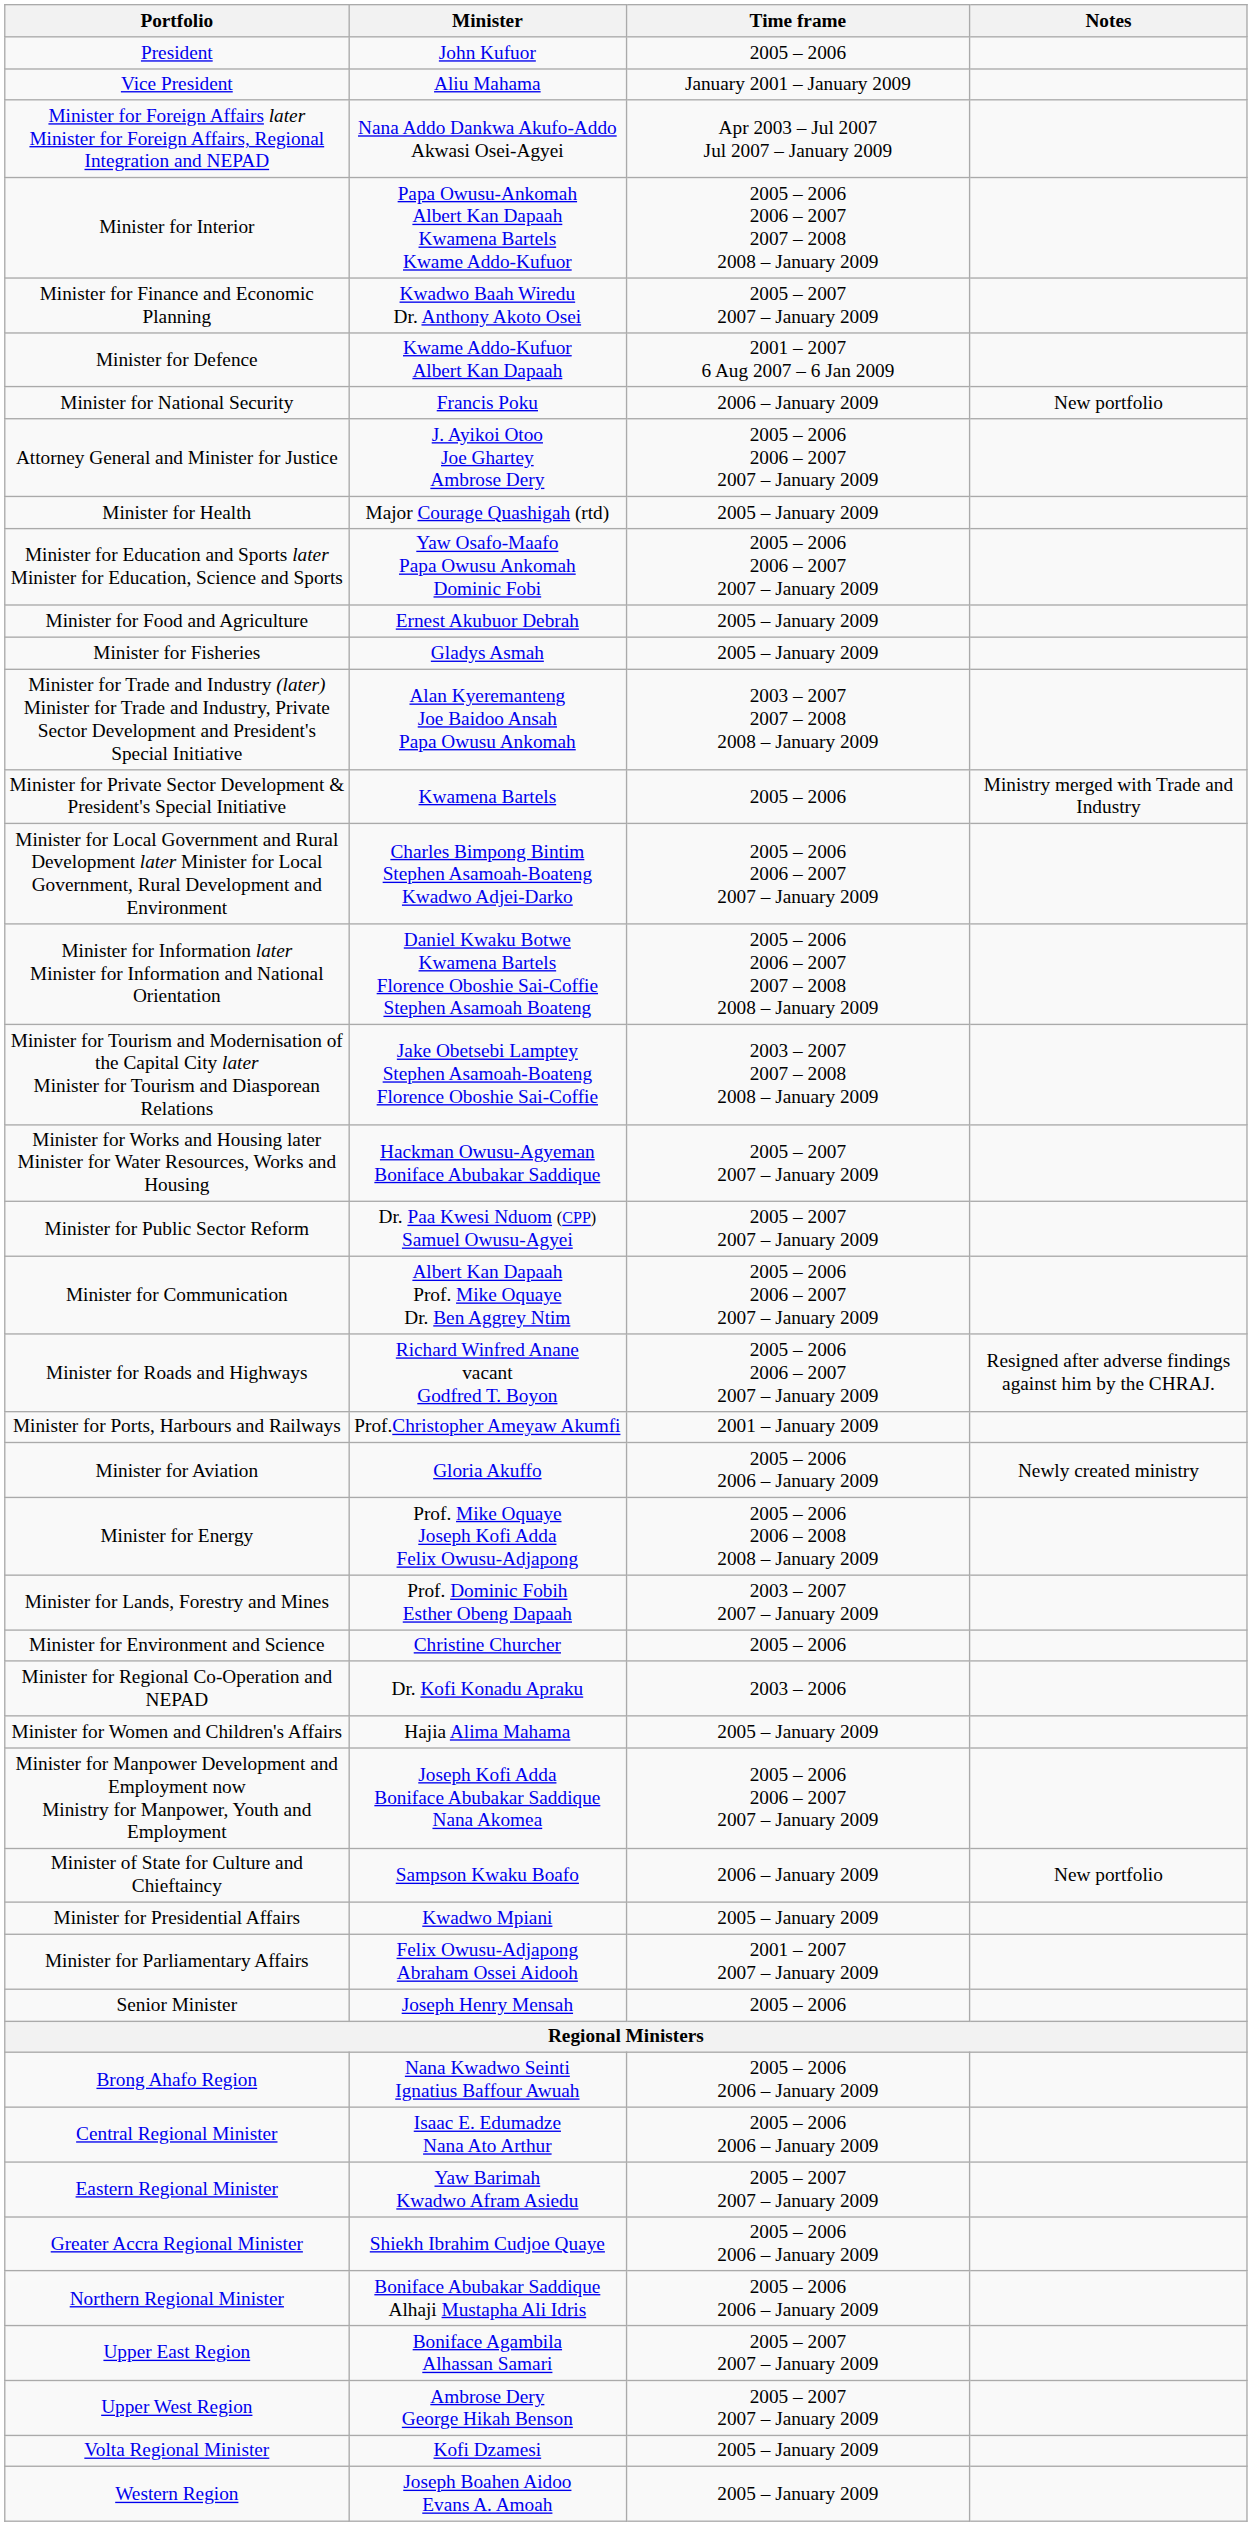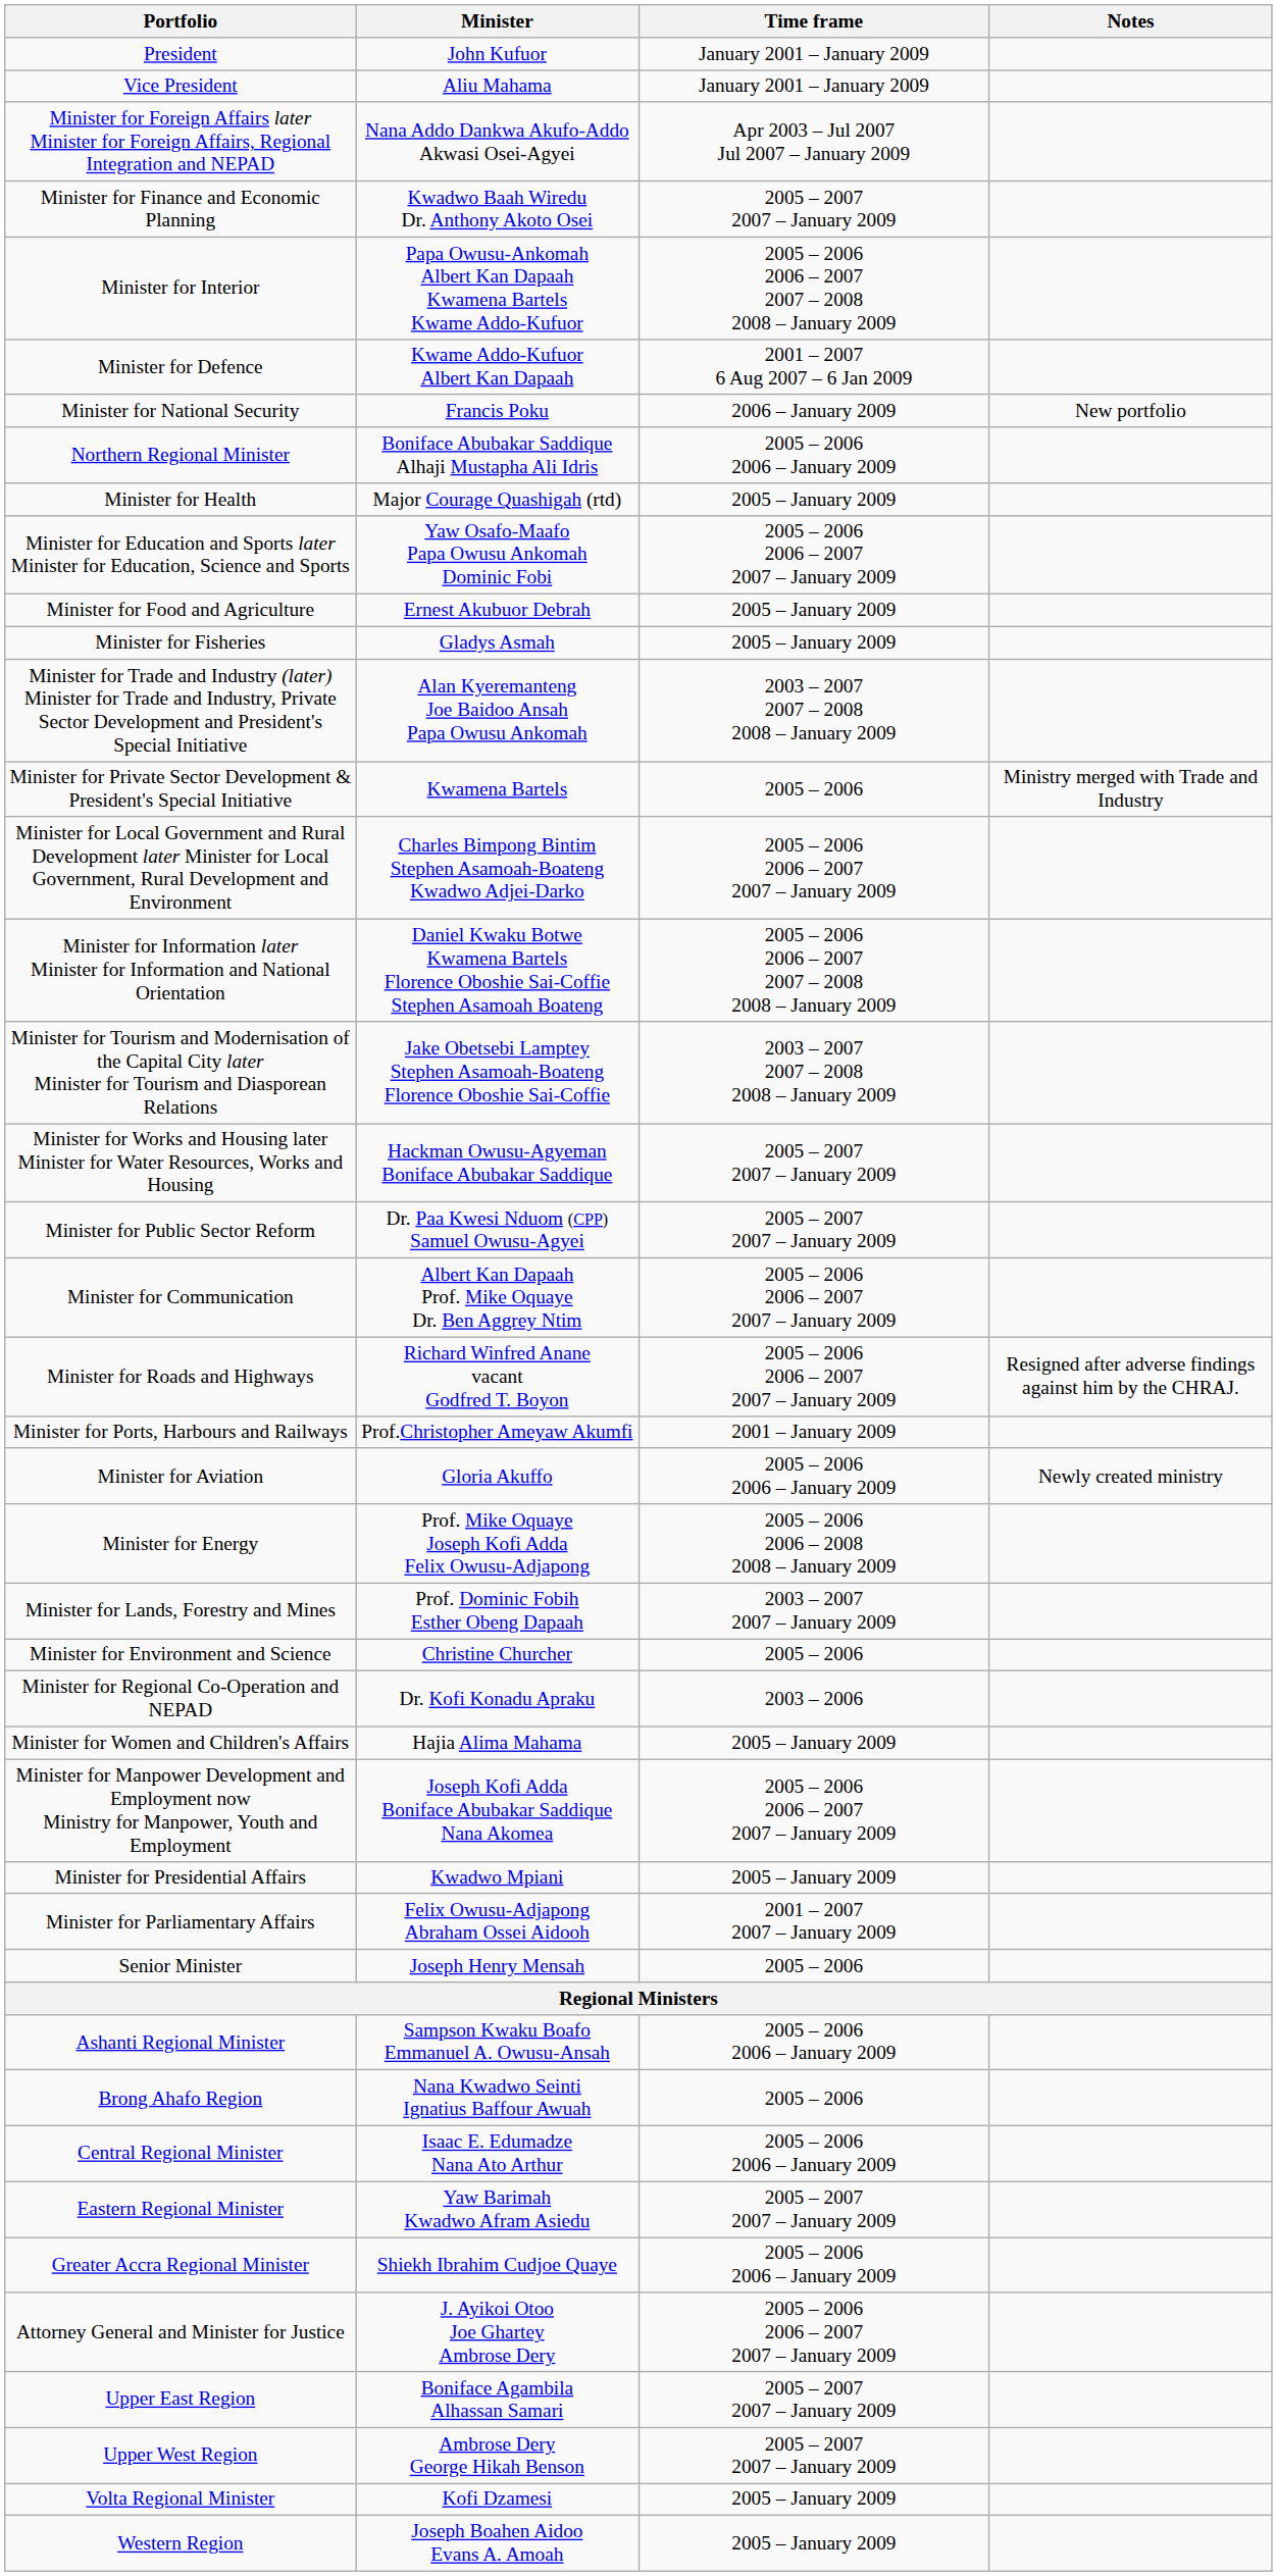 <table class="wikitable" style="margin:1em auto; font-size:90%; text-align:center;">
 <tr>
 <th width=250>Portfolio</th>
 <th width=200>Minister</th>
 <th width=250>Time frame</th>
 <th width=200>Notes</th>
 </tr>
 <tr>
 <td><a href='#'>President</a></td>
 <td><a href='#'>John Kufuor</a></td>
-<td> 2005 – 2006</td>
+<td>January 2001 – January 2009</td>
 <td></td>
 </tr>
 <tr>
 <td><a href='#'>Vice President</a></td>
 <td><a href='#'>Aliu Mahama</a></td>
 <td>January 2001 – January 2009</td>
 <td></td>
 </tr>
 <tr>
 <td><a href='#'>Minister for Foreign Affairs</a> <em>later</em><br><a href='#'>Minister for Foreign Affairs, Regional Integration and NEPAD</a></td>
 <td><a href='#'>Nana Addo Dankwa Akufo-Addo</a><br>Akwasi Osei-Agyei<br></td>
 <td> Apr 2003 – Jul 2007<br> Jul 2007 – January 2009</td>
 <td></td>
 </tr>
 <tr>
+<td>Minister for Finance and Economic Planning</td>
+<td><a href='#'>Kwadwo Baah Wiredu</a><br>Dr. <a href='#'>Anthony Akoto Osei</a></td>
+<td> 2005 – 2007<br> 2007 – January 2009</td>
+<td></td>
+</tr>
+<tr>
 <td>Minister for Interior</td>
 <td><a href='#'>Papa Owusu-Ankomah</a><br><a href='#'>Albert Kan Dapaah</a><br><a href='#'>Kwamena Bartels</a><br><a href='#'>Kwame Addo-Kufuor</a></td>
 <td> 2005 – 2006<br> 2006 – 2007<br> 2007 – 2008<br> 2008 – January 2009</td>
-<td></td>
-</tr>
-<tr>
-<td>Minister for Finance and Economic Planning</td>
-<td><a href='#'>Kwadwo Baah Wiredu</a><br>Dr. <a href='#'>Anthony Akoto Osei</a></td>
-<td> 2005 – 2007<br> 2007 – January 2009</td>
 <td></td>
 </tr>
 <tr>
 <td>Minister for Defence</td>
 <td><a href='#'>Kwame Addo-Kufuor</a><br><a href='#'>Albert Kan Dapaah</a></td>
 <td>2001 – 2007<br>6 Aug 2007 – 6 Jan 2009</td>
 <td></td>
 </tr>
 <tr>
 <td>Minister for National Security</td>
 <td><a href='#'>Francis Poku</a></td>
 <td> 2006 – January 2009</td>
 <td>New portfolio</td>
 </tr>
 <tr>
-<td>Attorney General and Minister for Justice</td>
-<td><a href='#'>J. Ayikoi Otoo</a><br><a href='#'>Joe Ghartey</a><br><a href='#'>Ambrose Dery</a></td>
-<td> 2005 – 2006<br> 2006 – 2007<br> 2007 – January 2009</td>
+<td><a href='#'>Northern Regional Minister</a></td>
+<td><a href='#'>Boniface Abubakar Saddique</a><br>Alhaji <a href='#'>Mustapha Ali Idris</a></td>
+<td> 2005 – 2006<br> 2006 – January 2009</td>
 <td></td>
 </tr>
 <tr>
 <td>Minister for Health</td>
 <td>Major <a href='#'>Courage Quashigah</a> (rtd)</td>
 <td> 2005 – January 2009</td>
 <td></td>
 </tr>
 <tr>
 <td>Minister for Education and Sports <em>later</em> Minister for Education, Science and Sports</td>
 <td><a href='#'>Yaw Osafo-Maafo</a><br><a href='#'>Papa Owusu Ankomah</a><br><a href='#'>Dominic Fobi</a></td>
 <td> 2005 – 2006<br> 2006 – 2007<br> 2007 – January 2009</td>
 <td></td>
 </tr>
 <tr>
 <td>Minister for Food and Agriculture</td>
 <td><a href='#'>Ernest Akubuor Debrah</a></td>
 <td> 2005 – January 2009</td>
 <td></td>
 </tr>
 <tr>
 <td>Minister for Fisheries</td>
 <td><a href='#'>Gladys Asmah</a></td>
 <td> 2005 – January 2009</td>
 <td></td>
 </tr>
 <tr>
 <td>Minister for Trade and Industry <em>(later)</em><br>Minister for Trade and Industry, Private Sector Development and President's Special Initiative</td>
 <td><a href='#'>Alan Kyeremanteng</a><br><a href='#'>Joe Baidoo Ansah</a><br><a href='#'>Papa Owusu Ankomah</a></td>
 <td> 2003 – 2007<br> 2007 – 2008<br> 2008 – January 2009</td>
 <td></td>
 </tr>
 <tr>
 <td>Minister for Private Sector Development & President's Special Initiative</td>
 <td><a href='#'>Kwamena Bartels</a></td>
 <td> 2005 – 2006</td>
 <td>Ministry merged with Trade and Industry</td>
 </tr>
 <tr>
 <td>Minister for Local Government and Rural Development  <em>later</em> Minister for Local Government, Rural Development and Environment</td>
 <td><a href='#'>Charles Bimpong Bintim</a><br><a href='#'>Stephen Asamoah-Boateng</a><br><a href='#'>Kwadwo Adjei-Darko</a></td>
 <td> 2005 – 2006<br> 2006 – 2007<br> 2007 – January 2009</td>
 <td></td>
 </tr>
 <tr>
 <td>Minister for Information <em>later</em><br>Minister for Information and National Orientation</td>
 <td><a href='#'>Daniel Kwaku Botwe</a><br><a href='#'>Kwamena Bartels</a><br><a href='#'>Florence Oboshie Sai-Coffie</a><br><a href='#'>Stephen Asamoah Boateng</a></td>
 <td> 2005 – 2006<br> 2006 – 2007<br> 2007 – 2008<br>2008 – January 2009</td>
 <td></td>
 </tr>
 <tr>
 <td>Minister for Tourism and Modernisation of the Capital City <em>later</em><br>Minister for Tourism and Diasporean Relations</td>
 <td><a href='#'>Jake Obetsebi Lamptey</a><br><a href='#'>Stephen Asamoah-Boateng</a><br><a href='#'>Florence Oboshie Sai-Coffie</a></td>
 <td> 2003 – 2007<br> 2007 – 2008<br>2008 – January 2009</td>
 <td></td>
 </tr>
 <tr>
 <td>Minister for Works and Housing later Minister for Water Resources, Works and Housing</td>
 <td><a href='#'>Hackman Owusu-Agyeman</a><br><a href='#'>Boniface Abubakar Saddique</a></td>
 <td> 2005 – 2007<br> 2007 – January 2009</td>
 <td></td>
 </tr>
 <tr>
 <td>Minister for Public Sector Reform</td>
 <td>Dr. <a href='#'>Paa Kwesi Nduom</a> <small>(<a href='#'>CPP</a>)</small><br><a href='#'>Samuel Owusu-Agyei</a></td>
 <td> 2005 – 2007<br> 2007 – January 2009</td>
 <td></td>
 </tr>
 <tr>
 <td>Minister for Communication</td>
 <td><a href='#'>Albert Kan Dapaah</a><br>Prof. <a href='#'>Mike Oquaye</a><br>Dr. <a href='#'>Ben Aggrey Ntim</a></td>
 <td> 2005 – 2006<br> 2006 – 2007<br> 2007 – January 2009</td>
 <td></td>
 </tr>
 <tr>
 <td>Minister for Roads and Highways</td>
 <td><a href='#'>Richard Winfred Anane</a><br>vacant<br><a href='#'>Godfred T. Boyon</a></td>
 <td> 2005 – 2006<br>2006 – 2007<br> 2007 – January 2009</td>
 <td>Resigned after adverse findings against him by the CHRAJ.</td>
 </tr>
 <tr>
 <td>Minister for Ports, Harbours and Railways</td>
 <td>Prof.<a href='#'>Christopher Ameyaw Akumfi</a></td>
 <td>2001 – January 2009</td>
 <td></td>
 </tr>
 <tr>
 <td>Minister for Aviation</td>
 <td><a href='#'>Gloria Akuffo</a></td>
 <td> 2005 – 2006<br> 2006 – January 2009</td>
 <td>Newly created ministry</td>
 </tr>
 <tr>
 <td>Minister for Energy</td>
 <td>Prof. <a href='#'>Mike Oquaye</a><br><a href='#'>Joseph Kofi Adda</a><br><a href='#'>Felix Owusu-Adjapong</a></td>
 <td> 2005 – 2006<br> 2006 – 2008<br> 2008 – January 2009</td>
 <td></td>
 </tr>
 <tr>
 <td>Minister for Lands, Forestry and Mines</td>
 <td>Prof. <a href='#'>Dominic Fobih</a><br><a href='#'>Esther Obeng Dapaah</a></td>
 <td> 2003 – 2007<br> 2007 – January 2009</td>
 <td></td>
 </tr>
 <tr>
 <td>Minister for Environment and Science</td>
 <td><a href='#'>Christine Churcher</a></td>
 <td> 2005 – 2006</td>
 <td></td>
 </tr>
 <tr>
 <td>Minister for Regional Co-Operation and NEPAD</td>
 <td>Dr. <a href='#'>Kofi Konadu Apraku</a></td>
 <td> 2003 – 2006</td>
 <td></td>
 </tr>
 <tr>
 <td>Minister for Women and Children's Affairs</td>
 <td>Hajia <a href='#'>Alima Mahama</a></td>
 <td> 2005 – January 2009</td>
 <td></td>
 </tr>
 <tr>
 <td>Minister for Manpower Development and Employment now<br>Ministry for Manpower, Youth and Employment</td>
 <td><a href='#'>Joseph Kofi Adda</a><br><a href='#'>Boniface Abubakar Saddique</a><br><a href='#'>Nana Akomea</a></td>
 <td> 2005 – 2006<br> 2006 – 2007<br> 2007 – January 2009</td>
 <td></td>
 </tr>
 <tr>
-<td>Minister of State for Culture and Chieftaincy</td>
-<td><a href='#'>Sampson Kwaku Boafo</a></td>
-<td> 2006 – January 2009</td>
-<td>New portfolio</td>
-</tr>
-<tr>
 <td>Minister for Presidential Affairs</td>
 <td><a href='#'>Kwadwo Mpiani</a></td>
 <td>2005 – January 2009</td>
 <td></td>
 </tr>
 <tr>
 <td>Minister for Parliamentary Affairs</td>
 <td><a href='#'>Felix Owusu-Adjapong</a><br><a href='#'>Abraham Ossei Aidooh</a></td>
 <td>2001 – 2007<br> 2007 – January 2009</td>
 <td></td>
 </tr>
 <tr>
 <td>Senior Minister</td>
 <td><a href='#'>Joseph Henry Mensah</a></td>
 <td> 2005 – 2006</td>
 <td></td>
 </tr>
 <tr>
 <th colspan=4>Regional Ministers</th>
 </tr>
 <tr>
+<td><a href='#'>Ashanti Regional Minister</a></td>
+<td><a href='#'>Sampson Kwaku Boafo</a><br><a href='#'>Emmanuel A. Owusu-Ansah</a></td>
+<td> 2005 – 2006<br> 2006 – January 2009</td>
+<td></td>
+</tr>
+<tr>
 <td><a href='#'>Brong Ahafo Region</a></td>
 <td><a href='#'>Nana Kwadwo Seinti</a><br><a href='#'>Ignatius Baffour Awuah</a></td>
-<td> 2005 – 2006<br> 2006 – January 2009</td>
+<td> 2005 – 2006</td>
 <td></td>
 </tr>
 <tr>
 <td><a href='#'>Central Regional Minister</a></td>
 <td><a href='#'>Isaac E. Edumadze</a><br><a href='#'>Nana Ato Arthur</a></td>
 <td> 2005 – 2006<br> 2006 – January 2009</td>
 <td></td>
 </tr>
 <tr>
 <td><a href='#'>Eastern Regional Minister</a></td>
 <td><a href='#'>Yaw Barimah</a><br><a href='#'>Kwadwo Afram Asiedu</a></td>
 <td> 2005 – 2007<br> 2007 – January 2009</td>
 <td></td>
 </tr>
 <tr>
 <td><a href='#'>Greater Accra Regional Minister</a></td>
 <td><a href='#'>Shiekh Ibrahim Cudjoe Quaye</a></td>
 <td> 2005 – 2006<br> 2006 – January 2009</td>
 <td></td>
 </tr>
 <tr>
-<td><a href='#'>Northern Regional Minister</a></td>
-<td><a href='#'>Boniface Abubakar Saddique</a><br>Alhaji <a href='#'>Mustapha Ali Idris</a></td>
-<td> 2005 – 2006<br> 2006 – January 2009</td>
+<td>Attorney General and Minister for Justice</td>
+<td><a href='#'>J. Ayikoi Otoo</a><br><a href='#'>Joe Ghartey</a><br><a href='#'>Ambrose Dery</a></td>
+<td> 2005 – 2006<br> 2006 – 2007<br> 2007 – January 2009</td>
 <td></td>
 </tr>
 <tr>
 <td><a href='#'>Upper East Region</a></td>
 <td><a href='#'>Boniface Agambila</a><br><a href='#'>Alhassan Samari</a></td>
 <td> 2005 – 2007<br> 2007 – January 2009</td>
 <td></td>
 </tr>
 <tr>
 <td><a href='#'>Upper West Region</a></td>
 <td><a href='#'>Ambrose Dery</a><br><a href='#'>George Hikah Benson</a></td>
 <td> 2005 – 2007<br> 2007 – January 2009</td>
 <td></td>
 </tr>
 <tr>
 <td><a href='#'>Volta Regional Minister</a></td>
 <td><a href='#'>Kofi Dzamesi</a></td>
 <td> 2005  – January 2009</td>
 <td></td>
 </tr>
 <tr>
 <td><a href='#'>Western Region</a></td>
 <td><a href='#'>Joseph Boahen Aidoo</a><br><a href='#'>Evans A. Amoah</a></td>
 <td> 2005 – January 2009</td>
 <td></td>
 </tr>
 </table>
